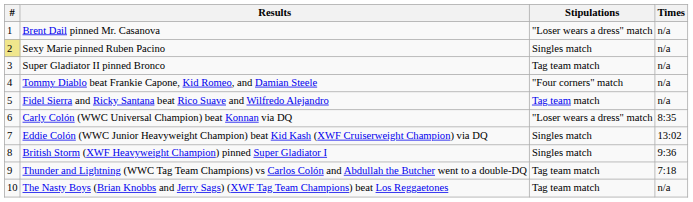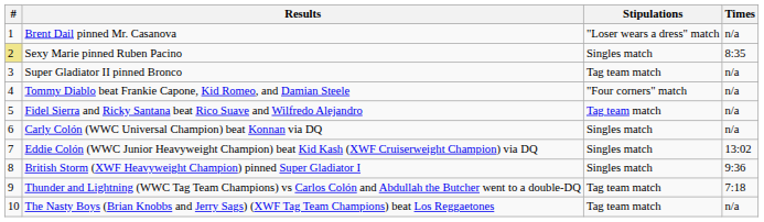 <table style="font-size: 85%" class="wikitable sortable">
 <tr>
 <th><strong>#</strong></th>
 <th><strong>Results</strong></th>
 <th><strong>Stipulations</strong></th>
 <th><strong>Times</strong></th>
 </tr>
 <tr>
 <td>1</td>
 <td><a href='#'>Brent Dail</a> pinned Mr. Casanova</td>
 <td>"Loser wears a dress" match</td>
 <td>n/a</td>
 </tr>
 <tr>
 <td style="background: khaki;">2</td>
 <td>Sexy Marie pinned Ruben Pacino</td>
 <td>Singles match</td>
-<td>n/a</td>
+<td>8:35</td>
 </tr>
 <tr>
 <td>3</td>
 <td>Super Gladiator II pinned Bronco</td>
 <td>Tag team match</td>
 <td>n/a</td>
 </tr>
 <tr>
 <td>4</td>
 <td><a href='#'>Tommy Diablo</a> beat Frankie Capone, <a href='#'>Kid Romeo</a>, and <a href='#'>Damian Steele</a></td>
 <td>"Four corners" match</td>
 <td>n/a</td>
 </tr>
 <tr>
 <td>5</td>
 <td><a href='#'>Fidel Sierra</a> and <a href='#'>Ricky Santana</a> beat <a href='#'>Rico Suave</a> and <a href='#'>Wilfredo Alejandro</a></td>
 <td><a href='#'>Tag team</a> match</td>
 <td>n/a</td>
 </tr>
 <tr>
 <td>6</td>
 <td><a href='#'>Carly Colón</a> (WWC Universal Champion) beat <a href='#'>Konnan</a> via DQ</td>
-<td>"Loser wears a dress" match</td>
-<td>8:35</td>
+<td>Singles match</td>
+<td>n/a</td>
 </tr>
 <tr>
 <td>7</td>
 <td><a href='#'>Eddie Colón</a> (WWC Junior Heavyweight Champion) beat <a href='#'>Kid Kash</a> (<a href='#'>XWF Cruiserweight Champion</a>) via DQ</td>
 <td>Singles match</td>
 <td>13:02</td>
 </tr>
 <tr>
 <td>8</td>
 <td><a href='#'>British Storm</a> (<a href='#'>XWF Heavyweight Champion</a>) pinned <a href='#'>Super Gladiator I</a></td>
 <td>Singles match</td>
 <td>9:36</td>
 </tr>
 <tr>
 <td>9</td>
 <td><a href='#'>Thunder and Lightning</a> (WWC Tag Team Champions) vs <a href='#'>Carlos Colón</a> and <a href='#'>Abdullah the Butcher</a> went to a double-DQ</td>
 <td>Tag team match</td>
 <td>7:18</td>
 </tr>
 <tr>
 <td>10</td>
 <td><a href='#'>The Nasty Boys</a> (<a href='#'>Brian Knobbs</a> and <a href='#'>Jerry Sags</a>) (<a href='#'>XWF Tag Team Champions</a>) beat <a href='#'>Los Reggaetones</a></td>
 <td>Tag team match</td>
 <td>n/a</td>
 </tr>
 </table>
